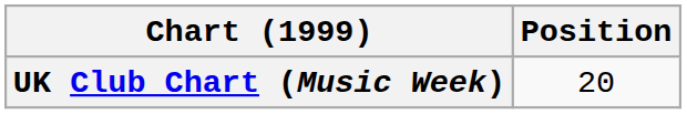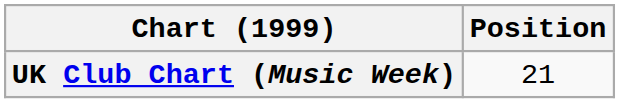 <table class="wikitable plainrowheaders" style="text-align:center">
 <tr>
 <th>Chart (1999)</th>
 <th>Position</th>
 </tr>
 <tr>
 <th scope="row">UK <a href='#'>Club Chart</a> (<em>Music Week</em>)</th>
-<td>20</td>
+<td>21</td>
 </tr>
 </table>
